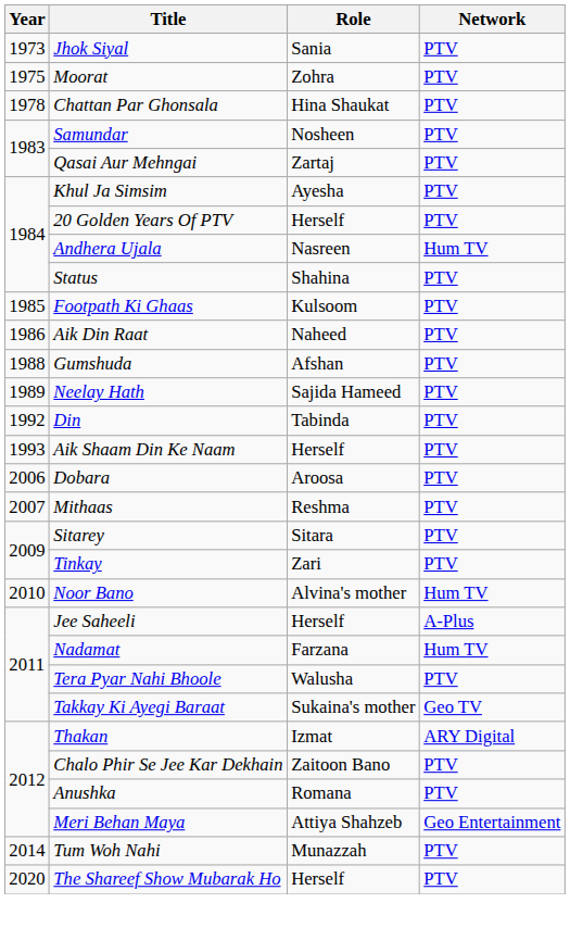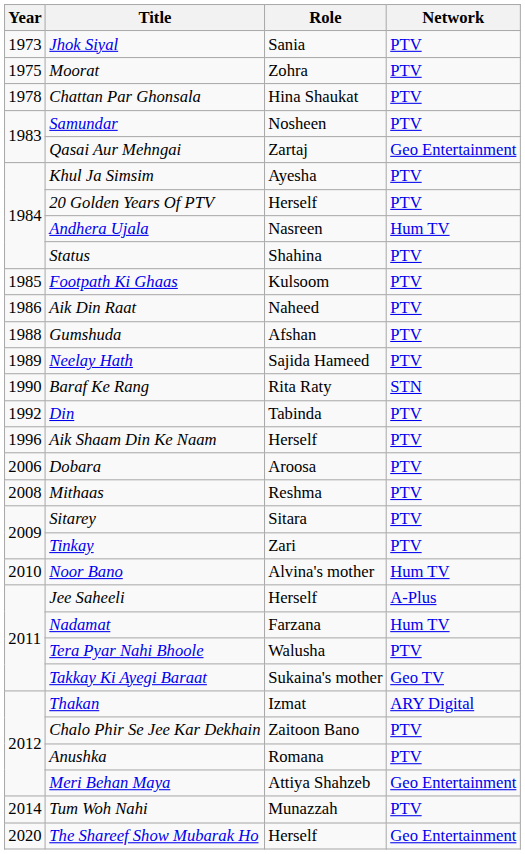 <table class="wikitable sortable plainrowheaders">
 <tr style="text-align:center;">
 <th scope="col">Year</th>
 <th scope="col">Title</th>
 <th scope="col">Role</th>
 <th scope="col">Network</th>
 </tr>
 <tr>
 <td>1973</td>
 <td><em><a href='#'>Jhok Siyal</a></em></td>
 <td>Sania</td>
 <td><a href='#'>PTV</a></td>
 </tr>
 <tr>
 <td>1975</td>
 <td><em>Moorat</em></td>
 <td>Zohra</td>
 <td><a href='#'>PTV</a></td>
 </tr>
 <tr>
 <td>1978</td>
 <td><em>Chattan Par Ghonsala</em></td>
 <td>Hina Shaukat</td>
 <td><a href='#'>PTV</a></td>
 </tr>
 <tr>
 <td rowspan="2">1983</td>
 <td><em><a href='#'>Samundar</a></em></td>
 <td>Nosheen</td>
 <td><a href='#'>PTV</a></td>
 </tr>
 <tr>
 <td><em>Qasai Aur Mehngai</em></td>
 <td>Zartaj</td>
-<td><a href='#'>PTV</a></td>
+<td><a href='#'>Geo Entertainment</a></td>
 </tr>
 <tr>
 <td rowspan="4">1984</td>
 <td><em>Khul Ja Simsim</em></td>
 <td>Ayesha</td>
 <td><a href='#'>PTV</a></td>
 </tr>
 <tr>
 <td><em>20 Golden Years Of PTV</em></td>
 <td>Herself</td>
 <td><a href='#'>PTV</a></td>
 </tr>
 <tr>
 <td><em><a href='#'>Andhera Ujala</a></em></td>
 <td>Nasreen</td>
 <td><a href='#'>Hum TV</a></td>
 </tr>
 <tr>
 <td><em>Status</em></td>
 <td>Shahina</td>
 <td><a href='#'>PTV</a></td>
 </tr>
 <tr>
 <td>1985</td>
 <td><em><a href='#'>Footpath Ki Ghaas</a></em></td>
 <td>Kulsoom</td>
 <td><a href='#'>PTV</a></td>
 </tr>
 <tr>
 <td>1986</td>
 <td><em>Aik Din Raat</em></td>
 <td>Naheed</td>
 <td><a href='#'>PTV</a></td>
 </tr>
 <tr>
 <td>1988</td>
 <td><em>Gumshuda</em></td>
 <td>Afshan</td>
 <td><a href='#'>PTV</a></td>
 </tr>
 <tr>
 <td>1989</td>
 <td><em><a href='#'>Neelay Hath</a></em></td>
 <td>Sajida Hameed</td>
 <td><a href='#'>PTV</a></td>
 </tr>
 <tr>
+<td>1990</td>
+<td><em>Baraf Ke Rang</em></td>
+<td>Rita Raty</td>
+<td><a href='#'>STN</a></td>
+</tr>
+<tr>
 <td>1992</td>
 <td><em><a href='#'>Din</a></em></td>
 <td>Tabinda</td>
 <td><a href='#'>PTV</a></td>
 </tr>
 <tr>
-<td>1993</td>
+<td>1996</td>
 <td><em>Aik Shaam Din Ke Naam</em></td>
 <td>Herself</td>
 <td><a href='#'>PTV</a></td>
 </tr>
 <tr>
 <td>2006</td>
 <td><em>Dobara</em></td>
 <td>Aroosa</td>
 <td><a href='#'>PTV</a></td>
 </tr>
 <tr>
-<td>2007</td>
+<td>2008</td>
 <td><em>Mithaas</em></td>
 <td>Reshma</td>
 <td><a href='#'>PTV</a></td>
 </tr>
 <tr>
 <td rowspan="2">2009</td>
 <td><em>Sitarey</em></td>
 <td>Sitara</td>
 <td><a href='#'>PTV</a></td>
 </tr>
 <tr>
 <td><em><a href='#'>Tinkay</a></em></td>
 <td>Zari</td>
 <td><a href='#'>PTV</a></td>
 </tr>
 <tr>
 <td>2010</td>
 <td><em><a href='#'>Noor Bano</a></em></td>
 <td>Alvina's mother</td>
 <td><a href='#'>Hum TV</a></td>
 </tr>
 <tr>
 <td rowspan="4">2011</td>
 <td><em>Jee Saheeli</em></td>
 <td>Herself</td>
 <td><a href='#'>A-Plus</a></td>
 </tr>
 <tr>
 <td><em><a href='#'>Nadamat</a></em></td>
 <td>Farzana</td>
 <td><a href='#'>Hum TV</a></td>
 </tr>
 <tr>
 <td><em><a href='#'>Tera Pyar Nahi Bhoole</a></em></td>
 <td>Walusha</td>
 <td><a href='#'>PTV</a></td>
 </tr>
 <tr>
 <td><em><a href='#'>Takkay Ki Ayegi Baraat</a></em></td>
 <td>Sukaina's mother</td>
 <td><a href='#'>Geo TV</a></td>
 </tr>
 <tr>
 <td rowspan="4">2012</td>
 <td><em><a href='#'>Thakan</a></em></td>
 <td>Izmat</td>
 <td><a href='#'>ARY Digital</a></td>
 </tr>
 <tr>
 <td><em>Chalo Phir Se Jee Kar Dekhain</em></td>
 <td>Zaitoon Bano</td>
 <td><a href='#'>PTV</a></td>
 </tr>
 <tr>
 <td><em>Anushka</em></td>
 <td>Romana</td>
 <td><a href='#'>PTV</a></td>
 </tr>
 <tr>
 <td><em><a href='#'>Meri Behan Maya</a></em></td>
 <td>Attiya Shahzeb</td>
 <td><a href='#'>Geo Entertainment</a></td>
 </tr>
 <tr>
 <td>2014</td>
 <td><em>Tum Woh Nahi</em></td>
 <td>Munazzah</td>
 <td><a href='#'>PTV</a></td>
 </tr>
 <tr>
 <td>2020</td>
 <td><em><a href='#'>The Shareef Show Mubarak Ho</a></em></td>
 <td>Herself</td>
-<td><a href='#'>PTV</a></td>
+<td><a href='#'>Geo Entertainment</a></td>
 </tr>
 </table>
